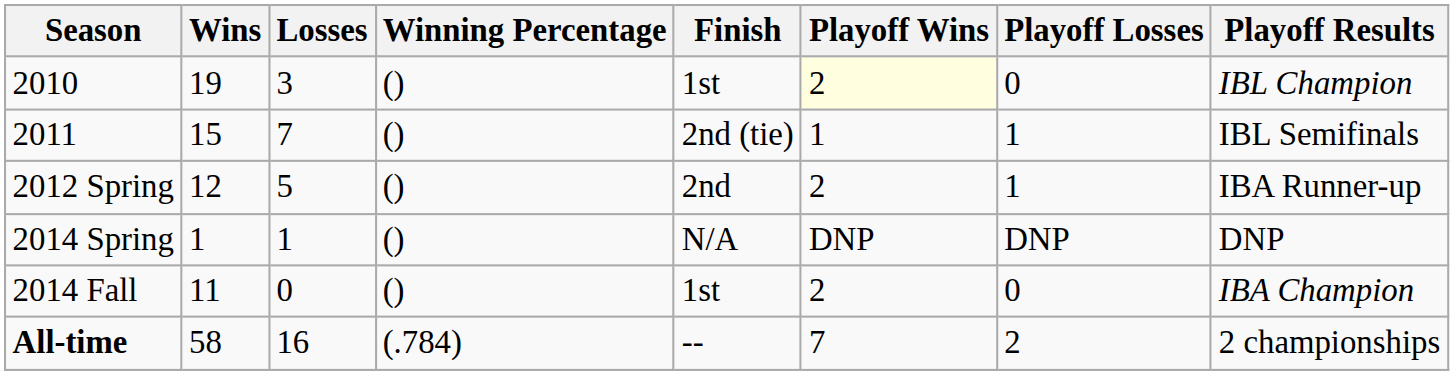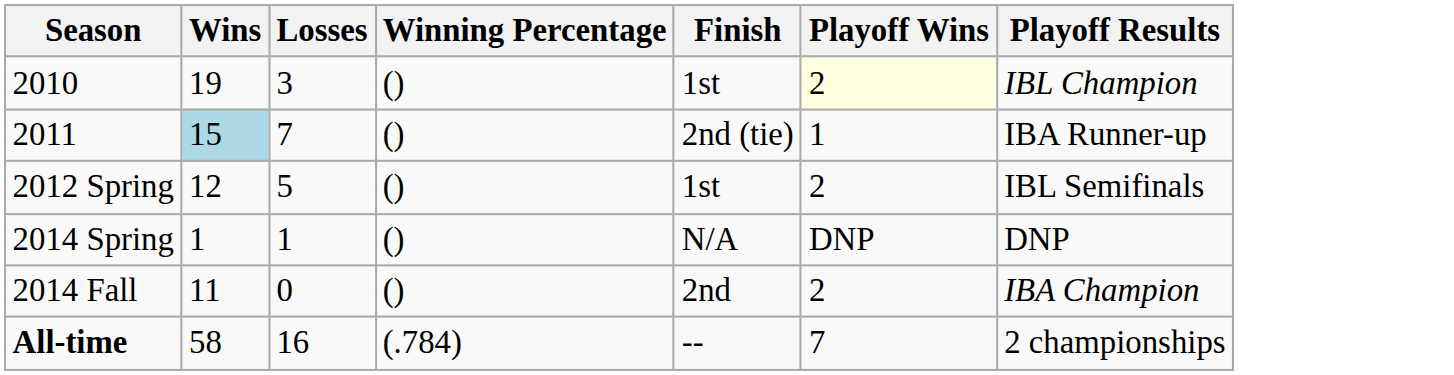 <table class="wikitable">
 <tr>
 <th>Season</th>
 <th>Wins</th>
 <th>Losses</th>
 <th>Winning Percentage</th>
 <th>Finish</th>
 <th>Playoff Wins</th>
-<th>Playoff Losses</th>
 <th>Playoff Results</th>
 </tr>
 <tr>
 <td>2010</td>
 <td>19</td>
 <td>3</td>
 <td>()</td>
 <td>1st</td>
 <td style="background: lightyellow;">2</td>
-<td>0</td>
 <td><em>IBL Champion</em></td>
 </tr>
 <tr>
 <td>2011</td>
-<td>15</td>
+<td style="background: lightblue;">15</td>
 <td>7</td>
 <td>()</td>
 <td>2nd (tie)</td>
 <td>1</td>
-<td>1</td>
-<td>IBL Semifinals</td>
+<td>IBA Runner-up</td>
 </tr>
 <tr>
 <td>2012 Spring</td>
 <td>12</td>
 <td>5</td>
 <td>()</td>
-<td>2nd</td>
+<td>1st</td>
 <td>2</td>
-<td>1</td>
-<td>IBA Runner-up</td>
+<td>IBL Semifinals</td>
 </tr>
 <tr>
 <td>2014 Spring</td>
 <td>1</td>
 <td>1</td>
 <td>()</td>
 <td>N/A</td>
 <td>DNP</td>
 <td>DNP</td>
-<td>DNP</td>
 </tr>
 <tr>
 <td>2014 Fall</td>
 <td>11</td>
 <td>0</td>
 <td>()</td>
-<td>1st</td>
+<td>2nd</td>
 <td>2</td>
-<td>0</td>
 <td><em>IBA Champion</em></td>
 </tr>
 <tr>
 <td><strong>All-time</strong></td>
 <td>58</td>
 <td>16</td>
 <td>(.784)</td>
 <td>--</td>
 <td>7</td>
-<td>2</td>
 <td>2 championships</td>
 </tr>
 </table>
